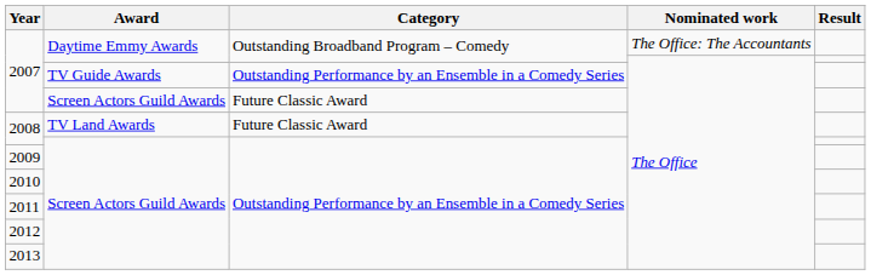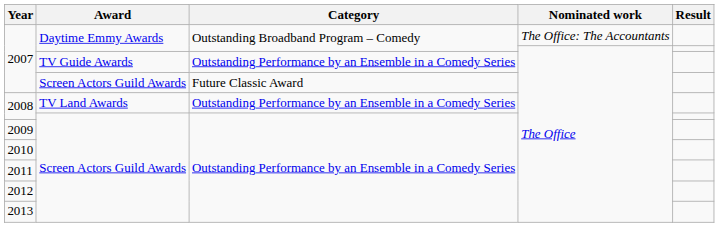 <table class="wikitable">
 <tr>
 <th>Year</th>
 <th>Award</th>
 <th>Category</th>
 <th>Nominated work</th>
 <th>Result</th>
 </tr>
 <tr>
 <td rowspan="4">2007</td>
 <td rowspan="2"><a href='#'>Daytime Emmy Awards</a></td>
 <td rowspan="2">Outstanding Broadband Program – Comedy</td>
 <td><em>The Office: The Accountants</em></td>
 <td></td>
 </tr>
 <tr>
 <td rowspan="10"><em><a href='#'>The Office</a></em></td>
 <td></td>
 </tr>
 <tr>
 <td><a href='#'>TV Guide Awards</a></td>
 <td><a href='#'>Outstanding Performance by an Ensemble in a Comedy Series</a></td>
 <td></td>
 </tr>
 <tr>
 <td><a href='#'>Screen Actors Guild Awards</a></td>
 <td>Future Classic Award</td>
 <td></td>
 </tr>
 <tr>
 <td rowspan="2">2008</td>
 <td><a href='#'>TV Land Awards</a></td>
-<td>Future Classic Award</td>
+<td><a href='#'>Outstanding Performance by an Ensemble in a Comedy Series</a></td>
 <td></td>
 </tr>
 <tr>
 <td rowspan="6"><a href='#'>Screen Actors Guild Awards</a></td>
 <td rowspan="6"><a href='#'>Outstanding Performance by an Ensemble in a Comedy Series</a></td>
 <td></td>
 </tr>
 <tr>
 <td>2009</td>
 <td></td>
 </tr>
 <tr>
 <td>2010</td>
 <td></td>
 </tr>
 <tr>
 <td>2011</td>
 <td></td>
 </tr>
 <tr>
 <td>2012</td>
 <td></td>
 </tr>
 <tr>
 <td>2013</td>
 <td></td>
 </tr>
 </table>
